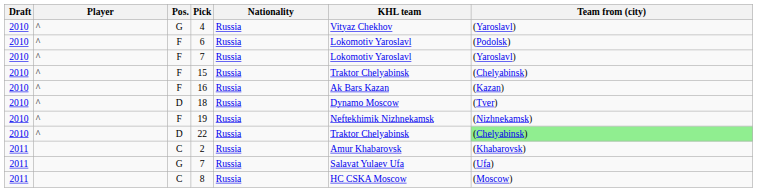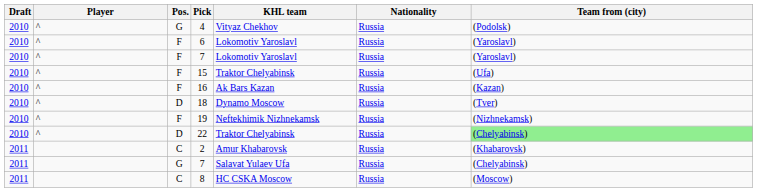 <table class="wikitable sortable">
 <tr>
 <th width="1%"> Draft</th>
 <th width="19%">Player</th>
 <th width="2%"> Pos.</th>
 <th width="2%">Pick</th>
+<th width="20%">KHL team</th>
 <th width="16%">Nationality</th>
-<th width="20%">KHL team</th>
 <th width="42%">Team from (city)</th>
 </tr>
 <tr>
 <td align=center><a href='#'>2010</a></td>
 <td>^</td>
 <td align=center>G</td>
 <td align=center>4</td>
+<td><a href='#'>Vityaz Chekhov</a></td>
 <td> <a href='#'>Russia</a></td>
-<td><a href='#'>Vityaz Chekhov</a></td>
+<td> (<a href='#'>Podolsk</a>)</td>
+</tr>
+<tr>
+<td align=center><a href='#'>2010</a></td>
+<td>^</td>
+<td align=center>F</td>
+<td align=center>6</td>
+<td><a href='#'>Lokomotiv Yaroslavl</a></td>
+<td> <a href='#'>Russia</a></td>
 <td> (<a href='#'>Yaroslavl</a>)</td>
 </tr>
 <tr>
 <td align=center><a href='#'>2010</a></td>
 <td>^</td>
 <td align=center>F</td>
-<td align=center>6</td>
+<td align=center>7</td>
+<td><a href='#'>Lokomotiv Yaroslavl</a></td>
 <td> <a href='#'>Russia</a></td>
-<td><a href='#'>Lokomotiv Yaroslavl</a></td>
-<td> (<a href='#'>Podolsk</a>)</td>
-</tr>
-<tr>
-<td align=center><a href='#'>2010</a></td>
-<td>^</td>
-<td align=center>F</td>
-<td align=center>7</td>
-<td> <a href='#'>Russia</a></td>
-<td><a href='#'>Lokomotiv Yaroslavl</a></td>
 <td> (<a href='#'>Yaroslavl</a>)</td>
 </tr>
 <tr>
 <td align=center><a href='#'>2010</a></td>
 <td>^</td>
 <td align=center>F</td>
 <td align=center>15</td>
+<td><a href='#'>Traktor Chelyabinsk</a></td>
 <td> <a href='#'>Russia</a></td>
-<td><a href='#'>Traktor Chelyabinsk</a></td>
-<td> (<a href='#'>Chelyabinsk</a>)</td>
+<td> (<a href='#'>Ufa</a>)</td>
 </tr>
 <tr>
 <td align=center><a href='#'>2010</a></td>
 <td>^</td>
 <td align=center>F</td>
 <td align=center>16</td>
+<td><a href='#'>Ak Bars Kazan</a></td>
 <td> <a href='#'>Russia</a></td>
-<td><a href='#'>Ak Bars Kazan</a></td>
 <td> (<a href='#'>Kazan</a>)</td>
 </tr>
 <tr>
 <td align=center><a href='#'>2010</a></td>
 <td>^</td>
 <td align=center>D</td>
 <td align=center>18</td>
+<td><a href='#'>Dynamo Moscow</a></td>
 <td> <a href='#'>Russia</a></td>
-<td><a href='#'>Dynamo Moscow</a></td>
 <td> (<a href='#'>Tver</a>)</td>
 </tr>
 <tr>
 <td align=center><a href='#'>2010</a></td>
 <td>^</td>
 <td align=center>F</td>
 <td align=center>19</td>
+<td><a href='#'>Neftekhimik Nizhnekamsk</a></td>
 <td> <a href='#'>Russia</a></td>
-<td><a href='#'>Neftekhimik Nizhnekamsk</a></td>
 <td> (<a href='#'>Nizhnekamsk</a>)</td>
 </tr>
 <tr>
 <td align=center><a href='#'>2010</a></td>
 <td>^</td>
 <td align=center>D</td>
 <td align=center>22</td>
+<td><a href='#'>Traktor Chelyabinsk</a></td>
 <td> <a href='#'>Russia</a></td>
-<td><a href='#'>Traktor Chelyabinsk</a></td>
 <td style="background: lightgreen;"> (<a href='#'>Chelyabinsk</a>)</td>
 </tr>
 <tr>
 <td align=center><a href='#'>2011</a></td>
 <td></td>
 <td align=center>C</td>
 <td align=center>2</td>
+<td><a href='#'>Amur Khabarovsk</a></td>
 <td> <a href='#'>Russia</a></td>
-<td><a href='#'>Amur Khabarovsk</a></td>
 <td> (<a href='#'>Khabarovsk</a>)</td>
 </tr>
 <tr>
 <td align=center><a href='#'>2011</a></td>
 <td></td>
 <td align=center>G</td>
 <td align=center>7</td>
+<td><a href='#'>Salavat Yulaev Ufa</a></td>
 <td> <a href='#'>Russia</a></td>
-<td><a href='#'>Salavat Yulaev Ufa</a></td>
-<td> (<a href='#'>Ufa</a>)</td>
+<td> (<a href='#'>Chelyabinsk</a>)</td>
 </tr>
 <tr>
 <td align=center><a href='#'>2011</a></td>
 <td></td>
 <td align=center>C</td>
 <td align=center>8</td>
+<td><a href='#'>HC CSKA Moscow</a></td>
 <td> <a href='#'>Russia</a></td>
-<td><a href='#'>HC CSKA Moscow</a></td>
 <td> (<a href='#'>Moscow</a>)</td>
 </tr>
 </table>
